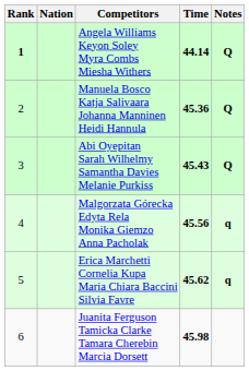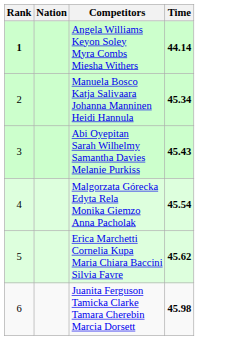 <table class="wikitable sortable" style="text-align:center">
 <tr>
 <th>Rank</th>
 <th>Nation</th>
 <th>Competitors</th>
 <th>Time</th>
-<th>Notes</th>
 </tr>
 <tr bgcolor=ccffcc>
 <td><strong>1</strong></td>
 <td align=left></td>
 <td align=left><a href='#'>Angela Williams</a><br><a href='#'>Keyon Soley</a><br><a href='#'>Myra Combs</a><br><a href='#'>Miesha Withers</a></td>
 <td><strong>44.14</strong></td>
-<td><strong>Q</strong></td>
 </tr>
 <tr bgcolor=ccffcc>
 <td>2</td>
 <td align=left></td>
 <td align=left><a href='#'>Manuela Bosco</a><br><a href='#'>Katja Salivaara</a><br><a href='#'>Johanna Manninen</a><br><a href='#'>Heidi Hannula</a></td>
-<td><strong>45.36</strong></td>
-<td><strong>Q</strong></td>
+<td><strong>45.34</strong></td>
 </tr>
 <tr bgcolor=ccffcc>
 <td>3</td>
 <td align=left></td>
 <td align=left><a href='#'>Abi Oyepitan</a><br><a href='#'>Sarah Wilhelmy</a><br><a href='#'>Samantha Davies</a><br><a href='#'>Melanie Purkiss</a></td>
 <td><strong>45.43</strong></td>
-<td><strong>Q</strong></td>
 </tr>
 <tr bgcolor=ddffdd>
 <td>4</td>
 <td align=left></td>
 <td align=left><a href='#'>Malgorzata Górecka</a><br><a href='#'>Edyta Rela</a><br><a href='#'>Monika Giemzo</a><br><a href='#'>Anna Pacholak</a></td>
-<td><strong>45.56</strong></td>
-<td><strong>q</strong></td>
+<td><strong>45.54</strong></td>
 </tr>
 <tr bgcolor=ddffdd>
 <td>5</td>
 <td align=left></td>
 <td align=left><a href='#'>Erica Marchetti</a><br><a href='#'>Cornelia Kupa</a><br><a href='#'>Maria Chiara Baccini</a><br><a href='#'>Silvia Favre</a></td>
 <td><strong>45.62</strong></td>
-<td><strong>q</strong></td>
 </tr>
 <tr>
 <td>6</td>
 <td align=left></td>
 <td align=left><a href='#'>Juanita Ferguson</a><br><a href='#'>Tamicka Clarke</a><br><a href='#'>Tamara Cherebin</a><br><a href='#'>Marcia Dorsett</a></td>
 <td><strong>45.98</strong></td>
-<td></td>
 </tr>
 </table>
